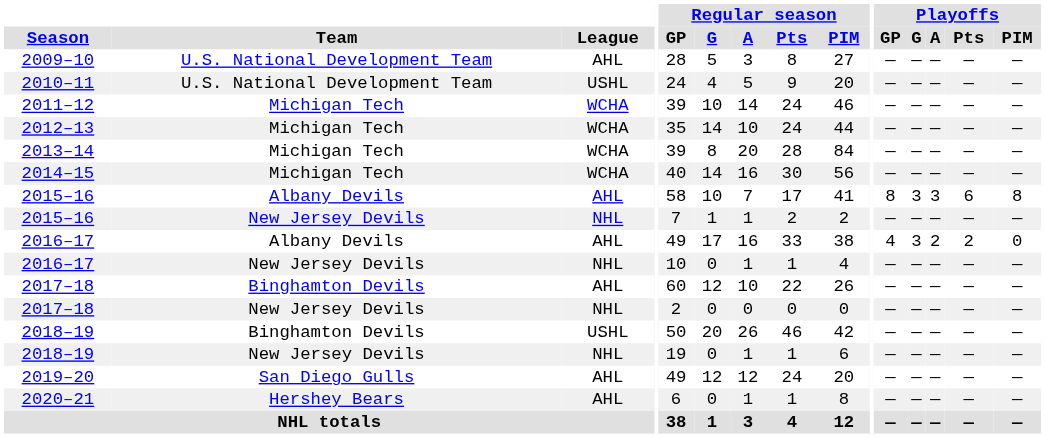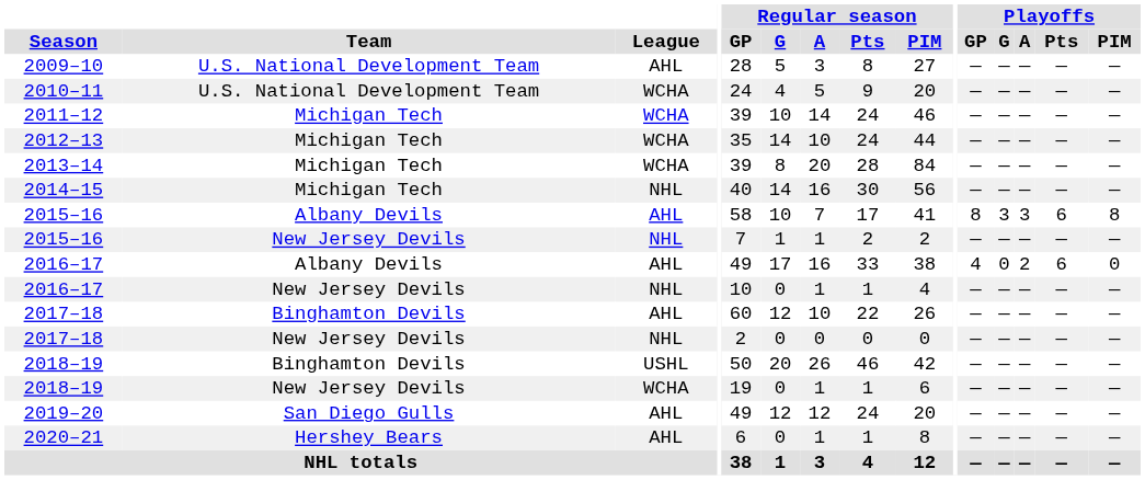 <table border="0" cellpadding="1" cellspacing="0" style="text-align:center; width:60em">
 <tr bgcolor="#e0e0e0">
 <th colspan="3" bgcolor="#ffffff"></th>
 <th rowspan="99" bgcolor="#ffffff"></th>
 <th colspan="5"><a href='#'>Regular season</a></th>
 <th rowspan="99" bgcolor="#ffffff"></th>
 <th colspan="5"><a href='#'>Playoffs</a></th>
 </tr>
 <tr bgcolor="#e0e0e0">
 <th><a href='#'>Season</a></th>
 <th>Team</th>
 <th>League</th>
 <th>GP</th>
 <th><a href='#'>G</a></th>
 <th><a href='#'>A</a></th>
 <th><a href='#'>Pts</a></th>
 <th><a href='#'>PIM</a></th>
 <th>GP</th>
 <th>G</th>
 <th>A</th>
 <th>Pts</th>
 <th>PIM</th>
 </tr>
 <tr>
 <td><a href='#'>2009–10</a></td>
 <td><a href='#'>U.S. National Development Team</a></td>
 <td>AHL</td>
 <td>28</td>
 <td>5</td>
 <td>3</td>
 <td>8</td>
 <td>27</td>
 <td>—</td>
 <td>—</td>
 <td>—</td>
 <td>—</td>
 <td>—</td>
 </tr>
 <tr bgcolor="#f0f0f0">
 <td><a href='#'>2010–11</a></td>
 <td>U.S. National Development Team</td>
-<td>USHL</td>
+<td>WCHA</td>
 <td>24</td>
 <td>4</td>
 <td>5</td>
 <td>9</td>
 <td>20</td>
 <td>—</td>
 <td>—</td>
 <td>—</td>
 <td>—</td>
 <td>—</td>
 </tr>
 <tr>
 <td><a href='#'>2011–12</a></td>
 <td><a href='#'>Michigan Tech</a></td>
 <td><a href='#'>WCHA</a></td>
 <td>39</td>
 <td>10</td>
 <td>14</td>
 <td>24</td>
 <td>46</td>
 <td>—</td>
 <td>—</td>
 <td>—</td>
 <td>—</td>
 <td>—</td>
 </tr>
 <tr bgcolor="#f0f0f0">
 <td><a href='#'>2012–13</a></td>
 <td>Michigan Tech</td>
 <td>WCHA</td>
 <td>35</td>
 <td>14</td>
 <td>10</td>
 <td>24</td>
 <td>44</td>
 <td>—</td>
 <td>—</td>
 <td>—</td>
 <td>—</td>
 <td>—</td>
 </tr>
 <tr>
 <td><a href='#'>2013–14</a></td>
 <td>Michigan Tech</td>
 <td>WCHA</td>
 <td>39</td>
 <td>8</td>
 <td>20</td>
 <td>28</td>
 <td>84</td>
 <td>—</td>
 <td>—</td>
 <td>—</td>
 <td>—</td>
 <td>—</td>
 </tr>
 <tr bgcolor="#f0f0f0">
 <td><a href='#'>2014–15</a></td>
 <td>Michigan Tech</td>
-<td>WCHA</td>
+<td>NHL</td>
 <td>40</td>
 <td>14</td>
 <td>16</td>
 <td>30</td>
 <td>56</td>
 <td>—</td>
 <td>—</td>
 <td>—</td>
 <td>—</td>
 <td>—</td>
 </tr>
 <tr>
 <td><a href='#'>2015–16</a></td>
 <td><a href='#'>Albany Devils</a></td>
 <td><a href='#'>AHL</a></td>
 <td>58</td>
 <td>10</td>
 <td>7</td>
 <td>17</td>
 <td>41</td>
 <td>8</td>
 <td>3</td>
 <td>3</td>
 <td>6</td>
 <td>8</td>
 </tr>
 <tr bgcolor="#f0f0f0">
 <td><a href='#'>2015–16</a></td>
 <td><a href='#'>New Jersey Devils</a></td>
 <td><a href='#'>NHL</a></td>
 <td>7</td>
 <td>1</td>
 <td>1</td>
 <td>2</td>
 <td>2</td>
 <td>—</td>
 <td>—</td>
 <td>—</td>
 <td>—</td>
 <td>—</td>
 </tr>
 <tr>
 <td><a href='#'>2016–17</a></td>
 <td>Albany Devils</td>
 <td>AHL</td>
 <td>49</td>
 <td>17</td>
 <td>16</td>
 <td>33</td>
 <td>38</td>
 <td>4</td>
-<td>3</td>
+<td>0</td>
 <td>2</td>
-<td>2</td>
+<td>6</td>
 <td>0</td>
 </tr>
 <tr bgcolor="#f0f0f0">
 <td><a href='#'>2016–17</a></td>
 <td>New Jersey Devils</td>
 <td>NHL</td>
 <td>10</td>
 <td>0</td>
 <td>1</td>
 <td>1</td>
 <td>4</td>
 <td>—</td>
 <td>—</td>
 <td>—</td>
 <td>—</td>
 <td>—</td>
 </tr>
 <tr>
 <td><a href='#'>2017–18</a></td>
 <td><a href='#'>Binghamton Devils</a></td>
 <td>AHL</td>
 <td>60</td>
 <td>12</td>
 <td>10</td>
 <td>22</td>
 <td>26</td>
 <td>—</td>
 <td>—</td>
 <td>—</td>
 <td>—</td>
 <td>—</td>
 </tr>
 <tr bgcolor="#f0f0f0">
 <td><a href='#'>2017–18</a></td>
 <td>New Jersey Devils</td>
 <td>NHL</td>
 <td>2</td>
 <td>0</td>
 <td>0</td>
 <td>0</td>
 <td>0</td>
 <td>—</td>
 <td>—</td>
 <td>—</td>
 <td>—</td>
 <td>—</td>
 </tr>
 <tr>
 <td><a href='#'>2018–19</a></td>
 <td>Binghamton Devils</td>
 <td>USHL</td>
 <td>50</td>
 <td>20</td>
 <td>26</td>
 <td>46</td>
 <td>42</td>
 <td>—</td>
 <td>—</td>
 <td>—</td>
 <td>—</td>
 <td>—</td>
 </tr>
 <tr bgcolor="#f0f0f0">
 <td><a href='#'>2018–19</a></td>
 <td>New Jersey Devils</td>
-<td>NHL</td>
+<td>WCHA</td>
 <td>19</td>
 <td>0</td>
 <td>1</td>
 <td>1</td>
 <td>6</td>
 <td>—</td>
 <td>—</td>
 <td>—</td>
 <td>—</td>
 <td>—</td>
 </tr>
 <tr>
 <td><a href='#'>2019–20</a></td>
 <td><a href='#'>San Diego Gulls</a></td>
 <td>AHL</td>
 <td>49</td>
 <td>12</td>
 <td>12</td>
 <td>24</td>
 <td>20</td>
 <td>—</td>
 <td>—</td>
 <td>—</td>
 <td>—</td>
 <td>—</td>
 </tr>
 <tr bgcolor="#f0f0f0">
 <td><a href='#'>2020–21</a></td>
 <td><a href='#'>Hershey Bears</a></td>
 <td>AHL</td>
 <td>6</td>
 <td>0</td>
 <td>1</td>
 <td>1</td>
 <td>8</td>
 <td>—</td>
 <td>—</td>
 <td>—</td>
 <td>—</td>
 <td>—</td>
 </tr>
 <tr bgcolor="#e0e0e0">
 <th colspan="3">NHL totals</th>
 <th>38</th>
 <th>1</th>
 <th>3</th>
 <th>4</th>
 <th>12</th>
 <th>—</th>
 <th>—</th>
 <th>—</th>
 <th>—</th>
 <th>—</th>
 </tr>
 </table>
